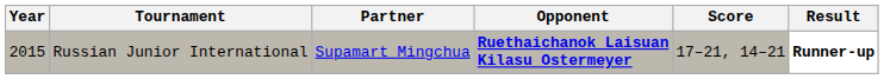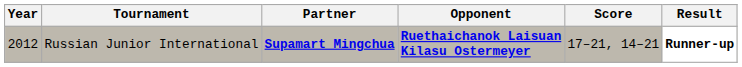 <table class="sortable wikitable" style="font-size: 90%;">
 <tr>
 <th>Year</th>
 <th>Tournament</th>
 <th>Partner</th>
 <th>Opponent</th>
 <th>Score</th>
 <th>Result</th>
 </tr>
 <tr style="background:#BDB8AD">
-<td align="center">2015</td>
+<td align="center">2012</td>
 <td align="left">Russian Junior International</td>
-<td align="left"> <a href='#'>Supamart Mingchua</a></td>
+<td align="left"><strong> <a href='#'>Supamart Mingchua</a></strong></td>
 <td align="left"><strong> <a href='#'>Ruethaichanok Laisuan</a> <br>  <a href='#'>Kilasu Ostermeyer</a></strong></td>
 <td align="left">17–21, 14–21</td>
 <td style="text-align:left; background:white"> <strong>Runner-up</strong></td>
 </tr>
 </table>
